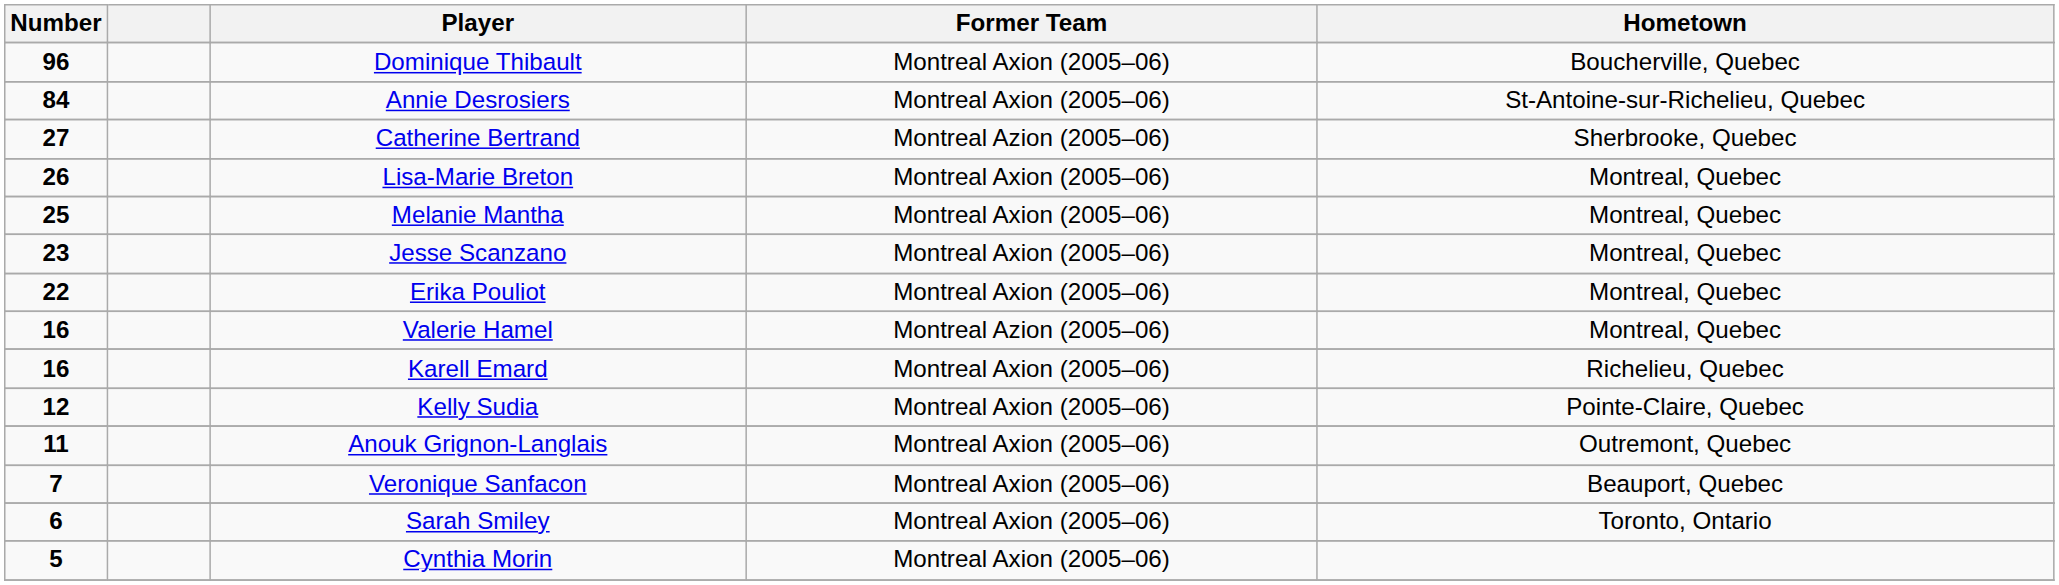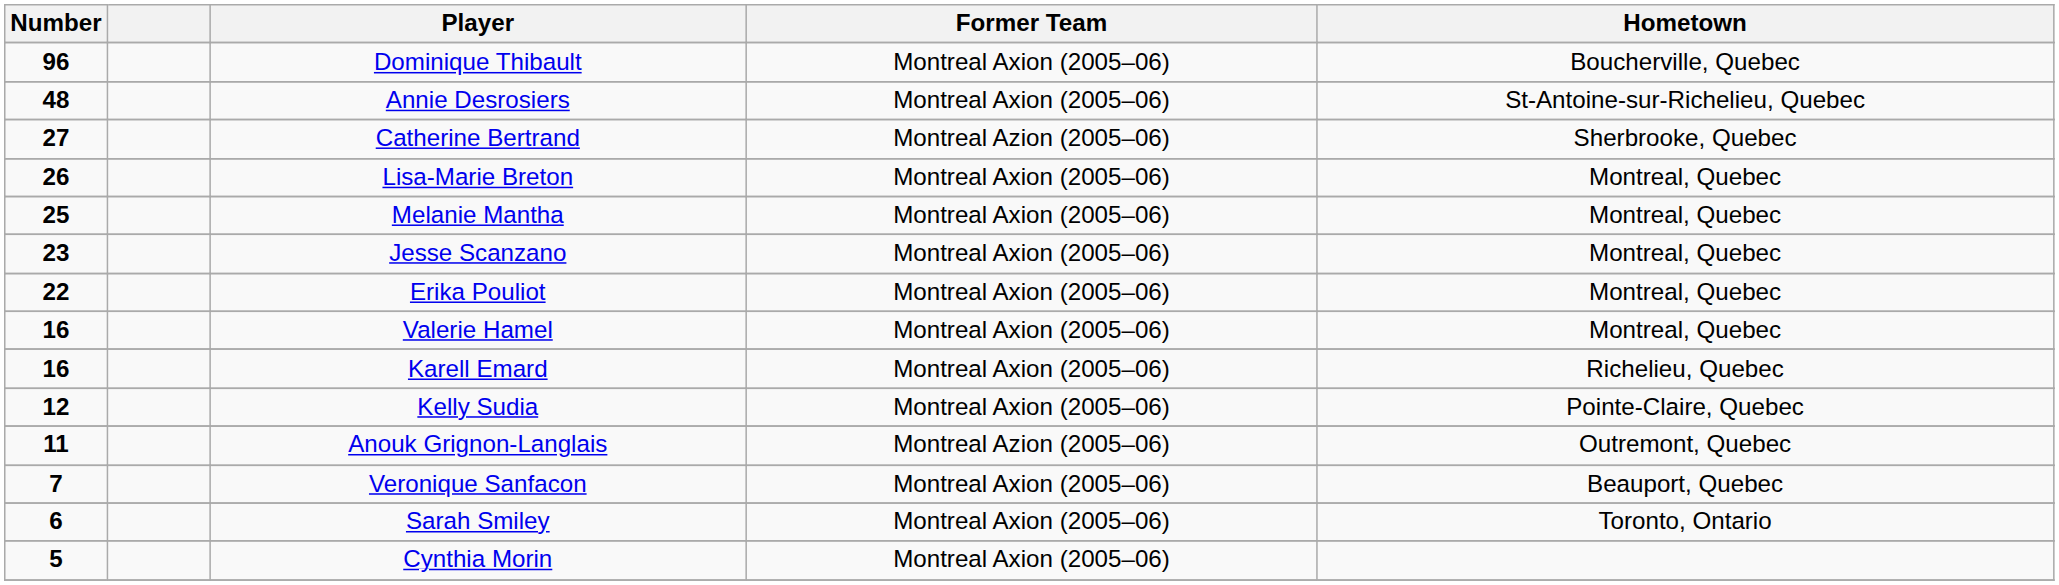 <table class="wikitable" style="text-align:center">
 <tr>
 <th width=5%>Number</th>
 <th width=5%></th>
 <th !width=10%>Player</th>
 <th !width=10%>Former Team</th>
 <th !width=10%>Hometown</th>
 </tr>
 <tr>
 </tr>
 <tr>
 <td><strong>96</strong></td>
 <td></td>
 <td><a href='#'>Dominique Thibault</a></td>
 <td>Montreal Axion (2005–06)</td>
 <td>Boucherville, Quebec</td>
 </tr>
 <tr>
 </tr>
 <tr>
-<td><strong>84</strong></td>
+<td><strong>48</strong></td>
 <td></td>
 <td><a href='#'>Annie Desrosiers</a></td>
 <td>Montreal Axion (2005–06)</td>
 <td>St-Antoine-sur-Richelieu, Quebec</td>
 </tr>
 <tr>
 </tr>
 <tr>
 <td><strong>27</strong></td>
 <td></td>
 <td><a href='#'>Catherine Bertrand</a></td>
 <td>Montreal Azion (2005–06)</td>
 <td>Sherbrooke, Quebec</td>
 </tr>
 <tr>
 </tr>
 <tr>
 <td><strong>26</strong></td>
 <td></td>
 <td><a href='#'>Lisa-Marie Breton</a></td>
 <td>Montreal Axion (2005–06)</td>
 <td>Montreal, Quebec</td>
 </tr>
 <tr>
 </tr>
 <tr>
 <td><strong>25</strong></td>
 <td></td>
 <td><a href='#'>Melanie Mantha</a></td>
 <td>Montreal Axion (2005–06)</td>
 <td>Montreal, Quebec</td>
 </tr>
 <tr>
 </tr>
 <tr>
 <td><strong>23</strong></td>
 <td></td>
 <td><a href='#'>Jesse Scanzano</a></td>
 <td>Montreal Axion (2005–06)</td>
 <td>Montreal, Quebec</td>
 </tr>
 <tr>
 </tr>
 <tr>
 <td><strong>22</strong></td>
 <td></td>
 <td><a href='#'>Erika Pouliot</a></td>
 <td>Montreal Axion (2005–06)</td>
 <td>Montreal, Quebec</td>
 </tr>
 <tr>
 </tr>
 <tr>
 <td><strong>16</strong></td>
 <td></td>
 <td><a href='#'>Valerie Hamel</a></td>
-<td>Montreal Azion (2005–06)</td>
+<td>Montreal Axion (2005–06)</td>
 <td>Montreal, Quebec</td>
 </tr>
 <tr>
 </tr>
 <tr>
 <td><strong>16</strong></td>
 <td></td>
 <td><a href='#'>Karell Emard</a></td>
 <td>Montreal Axion (2005–06)</td>
 <td>Richelieu, Quebec</td>
 </tr>
 <tr>
 </tr>
 <tr>
 </tr>
 <tr>
 <td><strong>12</strong></td>
 <td></td>
 <td><a href='#'>Kelly Sudia</a></td>
 <td>Montreal Axion (2005–06)</td>
 <td>Pointe-Claire, Quebec</td>
 </tr>
 <tr>
 </tr>
 <tr>
 <td><strong>11</strong></td>
 <td></td>
 <td><a href='#'>Anouk Grignon-Langlais</a></td>
-<td>Montreal Axion (2005–06)</td>
+<td>Montreal Azion (2005–06)</td>
 <td>Outremont, Quebec</td>
 </tr>
 <tr>
 </tr>
 <tr>
 <td><strong>7</strong></td>
 <td></td>
 <td><a href='#'>Veronique Sanfacon</a></td>
 <td>Montreal Axion (2005–06)</td>
 <td>Beauport, Quebec</td>
 </tr>
 <tr>
 </tr>
 <tr>
 <td><strong>6</strong></td>
 <td></td>
 <td><a href='#'>Sarah Smiley</a></td>
 <td>Montreal Axion (2005–06)</td>
 <td>Toronto, Ontario</td>
 </tr>
 <tr>
 </tr>
 <tr>
 <td><strong>5</strong></td>
 <td></td>
 <td><a href='#'>Cynthia Morin</a></td>
 <td>Montreal Axion (2005–06)</td>
 <td></td>
 </tr>
 <tr>
 </tr>
 </table>
